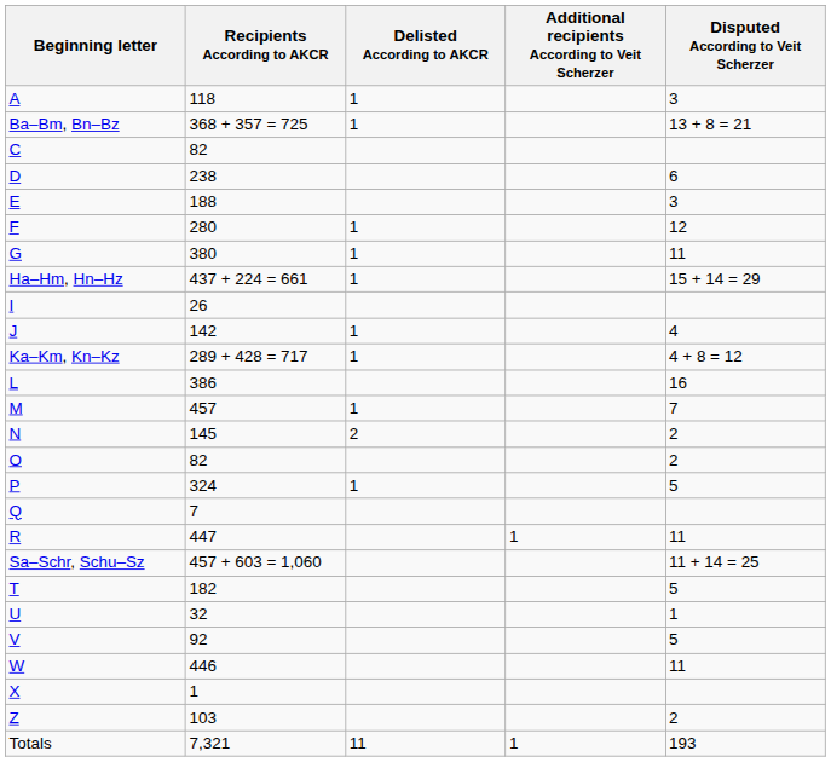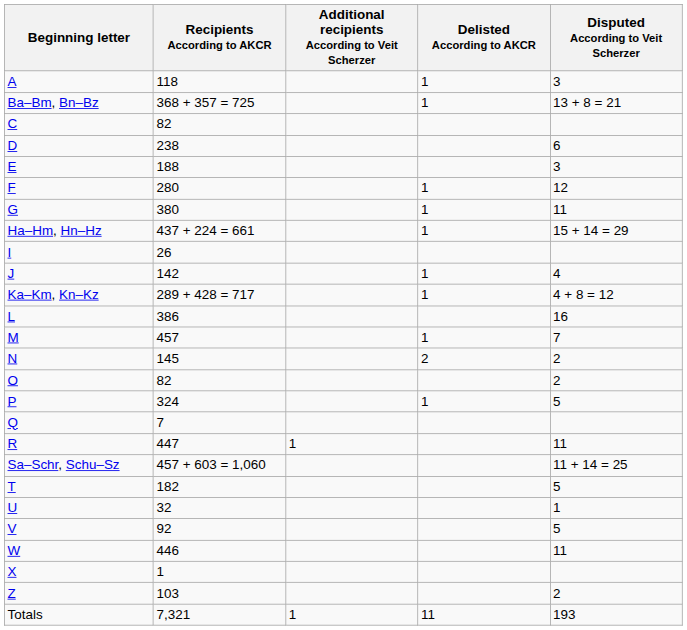 <table class="wikitable">
 <tr>
 <th width="170">Beginning letter</th>
 <th width="150">Recipients<br><small>According to AKCR</small></th>
+<th width="150">Additional recipients<br><small>According to Veit Scherzer</small></th>
 <th width="150">Delisted<br><small>According to AKCR</small></th>
-<th width="150">Additional recipients<br><small>According to Veit Scherzer</small></th>
 <th width="150">Disputed<br><small>According to Veit Scherzer</small></th>
 </tr>
 <tr>
 <td><a href='#'>A</a></td>
 <td>118</td>
+<td></td>
 <td>1</td>
-<td></td>
 <td>3</td>
 </tr>
 <tr>
 <td><a href='#'>Ba–Bm</a>, <a href='#'>Bn–Bz</a></td>
 <td>368 + 357 = 725</td>
+<td></td>
 <td>1</td>
-<td></td>
 <td>13 + 8 = 21</td>
 </tr>
 <tr>
 <td><a href='#'>C</a></td>
 <td>82</td>
 <td></td>
 <td></td>
 <td></td>
 </tr>
 <tr>
 <td><a href='#'>D</a></td>
 <td>238</td>
 <td></td>
 <td></td>
 <td>6</td>
 </tr>
 <tr>
 <td><a href='#'>E</a></td>
 <td>188</td>
 <td></td>
 <td></td>
 <td>3</td>
 </tr>
 <tr>
 <td><a href='#'>F</a></td>
 <td>280</td>
+<td></td>
 <td>1</td>
-<td></td>
 <td>12</td>
 </tr>
 <tr>
 <td><a href='#'>G</a></td>
 <td>380</td>
+<td></td>
 <td>1</td>
-<td></td>
 <td>11</td>
 </tr>
 <tr>
 <td><a href='#'>Ha–Hm</a>, <a href='#'>Hn–Hz</a></td>
 <td>437 + 224 = 661</td>
+<td></td>
 <td>1</td>
-<td></td>
 <td>15 + 14 = 29</td>
 </tr>
 <tr>
 <td><a href='#'>I</a></td>
 <td>26</td>
 <td></td>
 <td></td>
 <td></td>
 </tr>
 <tr>
 <td><a href='#'>J</a></td>
 <td>142</td>
+<td></td>
 <td>1</td>
-<td></td>
 <td>4</td>
 </tr>
 <tr>
 <td><a href='#'>Ka–Km</a>, <a href='#'>Kn–Kz</a></td>
 <td>289 + 428 = 717</td>
+<td></td>
 <td>1</td>
-<td></td>
 <td>4 + 8 = 12</td>
 </tr>
 <tr>
 <td><a href='#'>L</a></td>
 <td>386</td>
 <td></td>
 <td></td>
 <td>16</td>
 </tr>
 <tr>
 <td><a href='#'>M</a></td>
 <td>457</td>
+<td></td>
 <td>1</td>
-<td></td>
 <td>7</td>
 </tr>
 <tr>
 <td><a href='#'>N</a></td>
 <td>145</td>
+<td></td>
 <td>2</td>
-<td></td>
 <td>2</td>
 </tr>
 <tr>
 <td><a href='#'>O</a></td>
 <td>82</td>
 <td></td>
 <td></td>
 <td>2</td>
 </tr>
 <tr>
 <td><a href='#'>P</a></td>
 <td>324</td>
+<td></td>
 <td>1</td>
-<td></td>
 <td>5</td>
 </tr>
 <tr>
 <td><a href='#'>Q</a></td>
 <td>7</td>
 <td></td>
 <td></td>
 <td></td>
 </tr>
 <tr>
 <td><a href='#'>R</a></td>
 <td>447</td>
+<td>1</td>
 <td></td>
-<td>1</td>
 <td>11</td>
 </tr>
 <tr>
 <td><a href='#'>Sa–Schr</a>, <a href='#'>Schu–Sz</a></td>
 <td>457 + 603 = 1,060</td>
 <td></td>
 <td></td>
 <td>11 + 14 = 25</td>
 </tr>
 <tr>
 <td><a href='#'>T</a></td>
 <td>182</td>
 <td></td>
 <td></td>
 <td>5</td>
 </tr>
 <tr>
 <td><a href='#'>U</a></td>
 <td>32</td>
 <td></td>
 <td></td>
 <td>1</td>
 </tr>
 <tr>
 <td><a href='#'>V</a></td>
 <td>92</td>
 <td></td>
 <td></td>
 <td>5</td>
 </tr>
 <tr>
 <td><a href='#'>W</a></td>
 <td>446</td>
 <td></td>
 <td></td>
 <td>11</td>
 </tr>
 <tr>
 <td><a href='#'>X</a></td>
 <td>1</td>
 <td></td>
 <td></td>
 <td></td>
 </tr>
 <tr>
 <td><a href='#'>Z</a></td>
 <td>103</td>
 <td></td>
 <td></td>
 <td>2</td>
 </tr>
 <tr>
 <td>Totals</td>
 <td>7,321</td>
+<td>1</td>
 <td>11</td>
-<td>1</td>
 <td>193</td>
 </tr>
 </table>
